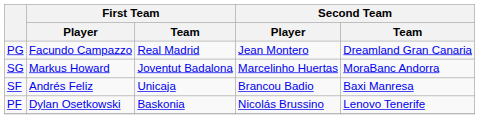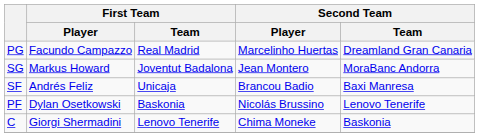 <table class="wikitable">
 <tr>
 <th rowspan="2"></th>
 <th colspan="2">First Team</th>
 <th colspan="2">Second Team</th>
 </tr>
 <tr>
 <th style="text-align:center;">Player</th>
 <th style="text-align:center;">Team</th>
 <th style="text-align:center;">Player</th>
 <th style="text-align:center;">Team</th>
 </tr>
 <tr>
 <td style="text-align:left;"><a href='#'>PG</a></td>
 <td> <a href='#'>Facundo Campazzo</a></td>
 <td><a href='#'>Real Madrid</a></td>
-<td> <a href='#'>Jean Montero</a></td>
+<td> <a href='#'>Marcelinho Huertas</a></td>
 <td><a href='#'>Dreamland Gran Canaria</a></td>
 </tr>
 <tr>
 <td style="text-align:left;"><a href='#'>SG</a></td>
 <td> <a href='#'>Markus Howard</a></td>
 <td><a href='#'>Joventut Badalona</a></td>
-<td> <a href='#'>Marcelinho Huertas</a></td>
+<td> <a href='#'>Jean Montero</a></td>
 <td><a href='#'>MoraBanc Andorra</a></td>
 </tr>
 <tr>
 <td style="text-align:left;"><a href='#'>SF</a></td>
 <td> <a href='#'>Andrés Feliz</a></td>
 <td><a href='#'>Unicaja</a></td>
 <td> <a href='#'>Brancou Badio</a></td>
 <td><a href='#'>Baxi Manresa</a></td>
 </tr>
 <tr>
 <td style="text-align:left;"><a href='#'>PF</a></td>
 <td> <a href='#'>Dylan Osetkowski</a></td>
 <td><a href='#'>Baskonia</a></td>
 <td> <a href='#'>Nicolás Brussino</a></td>
 <td><a href='#'>Lenovo Tenerife</a></td>
 </tr>
 <tr>
+<td style="text-align:left;"><a href='#'>C</a></td>
+<td> <a href='#'>Giorgi Shermadini</a></td>
+<td><a href='#'>Lenovo Tenerife</a></td>
+<td> <a href='#'>Chima Moneke</a></td>
+<td><a href='#'>Baskonia</a></td>
+</tr>
+<tr>
 </tr>
 </table>
